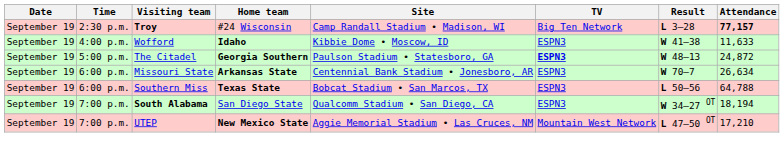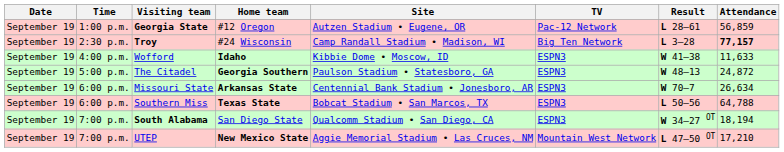 <table class="wikitable" style="font-size:95%;">
 <tr>
 <th>Date</th>
 <th>Time</th>
 <th>Visiting team</th>
 <th>Home team</th>
 <th>Site</th>
 <th>TV</th>
 <th>Result</th>
 <th>Attendance</th>
+</tr>
+<tr style="background:#fcc;">
+<td>September 19</td>
+<td>1:00 p.m.</td>
+<td><strong>Georgia State</strong></td>
+<td>#12 <a href='#'>Oregon</a></td>
+<td><a href='#'>Autzen Stadium</a> • <a href='#'>Eugene, OR</a></td>
+<td><a href='#'>Pac-12 Network</a></td>
+<td><strong>L</strong> 28–61</td>
+<td>56,859</td>
 </tr>
 <tr style="background:#fcc;">
 <td>September 19</td>
 <td>2:30 p.m.</td>
 <td><strong>Troy</strong></td>
 <td>#24 <a href='#'>Wisconsin</a></td>
 <td><a href='#'>Camp Randall Stadium</a> • <a href='#'>Madison, WI</a></td>
 <td><a href='#'>Big Ten Network</a></td>
 <td><strong>L</strong> 3–28</td>
 <td><strong>77,157</strong></td>
 </tr>
 <tr style="background:#cfc;">
 <td>September 19</td>
 <td>4:00 p.m.</td>
 <td><a href='#'>Wofford</a></td>
 <td><strong>Idaho</strong></td>
 <td><a href='#'>Kibbie Dome</a> • <a href='#'>Moscow, ID</a></td>
 <td><a href='#'>ESPN3</a></td>
 <td><strong>W</strong> 41–38</td>
 <td>11,633</td>
 </tr>
 <tr style="background:#cfc;">
 <td>September 19</td>
 <td>5:00 p.m.</td>
 <td><a href='#'>The Citadel</a></td>
 <td><strong>Georgia Southern</strong></td>
 <td><a href='#'>Paulson Stadium</a> • <a href='#'>Statesboro, GA</a></td>
-<td><strong><a href='#'>ESPN3</a></strong></td>
+<td><a href='#'>ESPN3</a></td>
 <td><strong>W</strong> 48–13</td>
 <td>24,872</td>
 </tr>
 <tr style="background:#cfc;">
 <td>September 19</td>
 <td>6:00 p.m.</td>
 <td><a href='#'>Missouri State</a></td>
 <td><strong>Arkansas State</strong></td>
 <td><a href='#'>Centennial Bank Stadium</a> • <a href='#'>Jonesboro, AR</a></td>
 <td><a href='#'>ESPN3</a></td>
 <td><strong>W</strong> 70–7</td>
 <td>26,634</td>
 </tr>
 <tr style="background:#fcc;">
 <td>September 19</td>
 <td>6:00 p.m.</td>
 <td><a href='#'>Southern Miss</a></td>
 <td><strong>Texas State</strong></td>
 <td><a href='#'>Bobcat Stadium</a> • <a href='#'>San Marcos, TX</a></td>
 <td><a href='#'>ESPN3</a></td>
 <td><strong>L</strong> 50–56</td>
 <td>64,788</td>
 </tr>
 <tr style="background:#cfc;">
 <td>September 19</td>
 <td>7:00 p.m.</td>
 <td><strong>South Alabama</strong></td>
 <td><a href='#'>San Diego State</a></td>
 <td><a href='#'>Qualcomm Stadium</a> • <a href='#'>San Diego, CA</a></td>
 <td><a href='#'>ESPN3</a></td>
 <td><strong>W</strong> 34–27 <sup>OT</sup></td>
 <td>18,194</td>
 </tr>
 <tr style="background:#fcc;">
 <td>September 19</td>
 <td>7:00 p.m.</td>
 <td><a href='#'>UTEP</a></td>
 <td><strong>New Mexico State</strong></td>
 <td><a href='#'>Aggie Memorial Stadium</a> • <a href='#'>Las Cruces, NM</a></td>
 <td><a href='#'>Mountain West Network</a></td>
 <td><strong>L</strong> 47–50 <sup>OT</sup></td>
 <td>17,210</td>
 </tr>
 </table>
